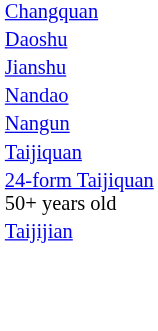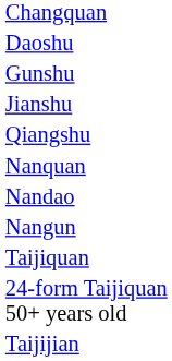 <table>
 <tr>
 <td><a href='#'>Changquan</a></td>
 <td></td>
 <td></td>
 <td></td>
 </tr>
 <tr>
 <td><a href='#'>Daoshu</a></td>
 <td></td>
 <td></td>
 <td></td>
 </tr>
 <tr>
+<td><a href='#'>Gunshu</a></td>
+<td></td>
+<td></td>
+<td></td>
+</tr>
+<tr>
 <td><a href='#'>Jianshu</a></td>
+<td></td>
+<td></td>
+<td></td>
+</tr>
+<tr>
+<td><a href='#'>Qiangshu</a></td>
+<td></td>
+<td></td>
+<td></td>
+</tr>
+<tr>
+<td><a href='#'>Nanquan</a></td>
 <td></td>
 <td></td>
 <td></td>
 </tr>
 <tr>
 <td><a href='#'>Nandao</a></td>
 <td></td>
 <td></td>
 <td></td>
 </tr>
 <tr>
 <td><a href='#'>Nangun</a></td>
 <td></td>
 <td></td>
 <td></td>
 </tr>
 <tr>
 <td><a href='#'>Taijiquan</a></td>
 <td></td>
 <td></td>
 <td></td>
 </tr>
 <tr>
 <td><a href='#'>24-form Taijiquan</a><br>50+ years old</td>
 <td></td>
 <td></td>
 <td></td>
 </tr>
 <tr>
 <td><a href='#'>Taijijian</a></td>
 <td></td>
 <td></td>
 <td><br></td>
 </tr>
 </table>
